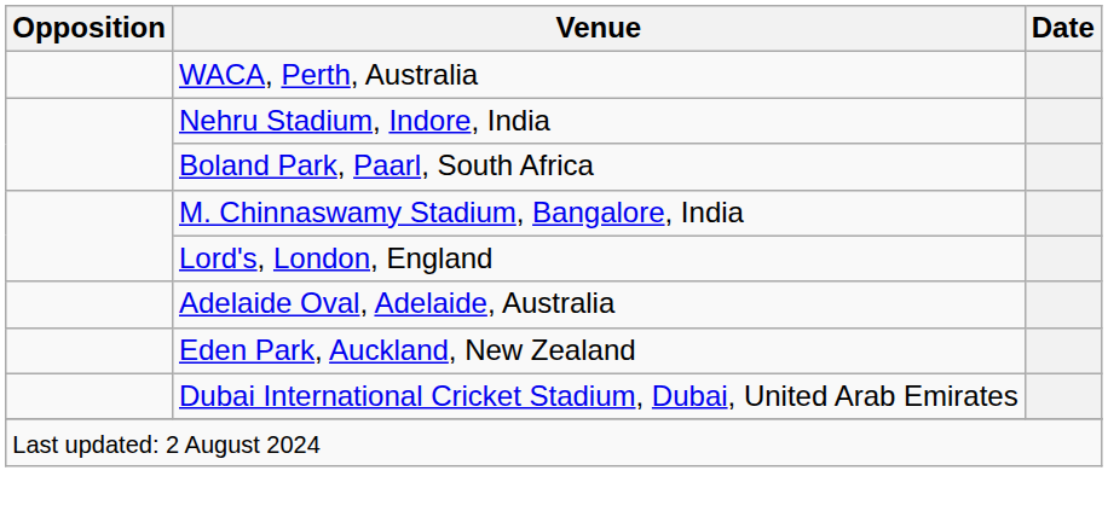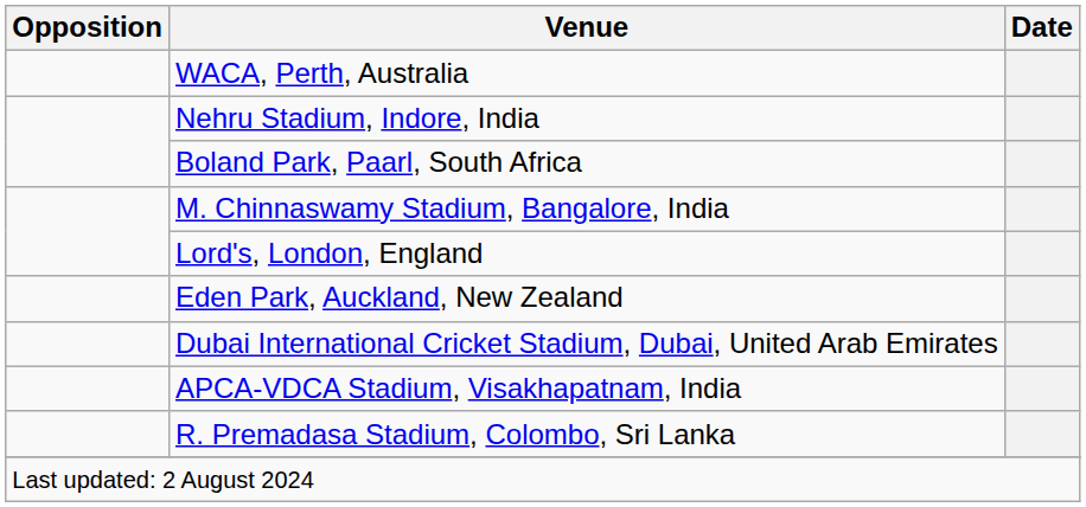 <table class="wikitable sortable">
 <tr>
 <th scope=col>Opposition</th>
 <th scope=col>Venue</th>
 <th scope=col>Date</th>
 </tr>
 <tr>
 <td scope=row></td>
 <td><a href='#'>WACA</a>, <a href='#'>Perth</a>, Australia</td>
 <th scope=row></th>
 </tr>
 <tr>
 <td scope=row rowspan=2></td>
 <td><a href='#'>Nehru Stadium</a>, <a href='#'>Indore</a>, India</td>
 <th scope=row></th>
 </tr>
 <tr>
 <td><a href='#'>Boland Park</a>, <a href='#'>Paarl</a>, South Africa</td>
 <th scope=row></th>
 </tr>
 <tr>
 <td scope=row rowspan=2></td>
 <td><a href='#'>M. Chinnaswamy Stadium</a>, <a href='#'>Bangalore</a>, India</td>
 <th scope=row> </th>
 </tr>
 <tr>
 <td><a href='#'>Lord's</a>, <a href='#'>London</a>, England</td>
 <th scope=row></th>
 </tr>
 <tr>
 <td scope=row></td>
-<td><a href='#'>Adelaide Oval</a>, <a href='#'>Adelaide</a>, Australia</td>
-<th scope=row></th>
-</tr>
-<tr>
-<td scope=row></td>
 <td><a href='#'>Eden Park</a>, <a href='#'>Auckland</a>, New Zealand</td>
 <th scope=row></th>
 </tr>
 <tr>
 <td scope=row></td>
 <td><a href='#'>Dubai International Cricket Stadium</a>, <a href='#'>Dubai</a>, United Arab Emirates</td>
 <th scope=row></th>
 </tr>
 <tr>
+<td scope=row></td>
+<td><a href='#'>APCA-VDCA Stadium</a>, <a href='#'>Visakhapatnam</a>, India</td>
+<th scope=row></th>
+</tr>
+<tr>
+<td scope=row></td>
+<td><a href='#'>R. Premadasa Stadium</a>, <a href='#'>Colombo</a>, Sri Lanka</td>
+<th scope=row></th>
+</tr>
+<tr>
 </tr>
 <tr class=sortbottom>
 <td colspan=3><small>Last updated: 2 August 2024</small></td>
 </tr>
 </table>
